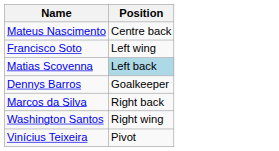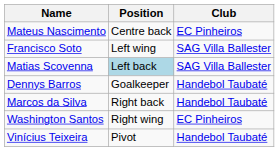 <table class="wikitable">
 <tr>
 <th>Name</th>
 <th>Position</th>
+<th>Club</th>
 </tr>
 <tr>
 <td><a href='#'>Mateus Nascimento</a></td>
 <td>Centre back</td>
+<td> <a href='#'>EC Pinheiros</a></td>
 </tr>
 <tr>
 <td><a href='#'>Francisco Soto</a></td>
 <td>Left wing</td>
+<td> <a href='#'>SAG Villa Ballester</a></td>
 </tr>
 <tr>
 <td><a href='#'>Matias Scovenna</a></td>
 <td style="background: lightblue;">Left back</td>
+<td> <a href='#'>SAG Villa Ballester</a></td>
 </tr>
 <tr>
 <td><a href='#'>Dennys Barros</a></td>
 <td>Goalkeeper</td>
+<td> <a href='#'>Handebol Taubaté</a></td>
 </tr>
 <tr>
 <td><a href='#'>Marcos da Silva</a></td>
 <td>Right back</td>
+<td> <a href='#'>Handebol Taubaté</a></td>
 </tr>
 <tr>
 <td><a href='#'>Washington Santos</a></td>
 <td>Right wing</td>
+<td> <a href='#'>EC Pinheiros</a></td>
 </tr>
 <tr>
 <td> <a href='#'>Vinícius Teixeira</a></td>
 <td>Pivot</td>
+<td> <a href='#'>Handebol Taubaté</a></td>
 </tr>
 </table>
